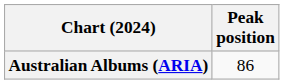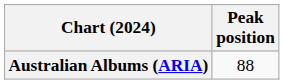 <table class="wikitable plainrowheaders" style="text-align:center">
 <tr>
 <th scope="col">Chart (2024)</th>
 <th scope="col">Peak<br>position</th>
 </tr>
 <tr>
 <th scope="row">Australian Albums (<a href='#'>ARIA</a>)</th>
-<td>86</td>
+<td>88</td>
 </tr>
 </table>
